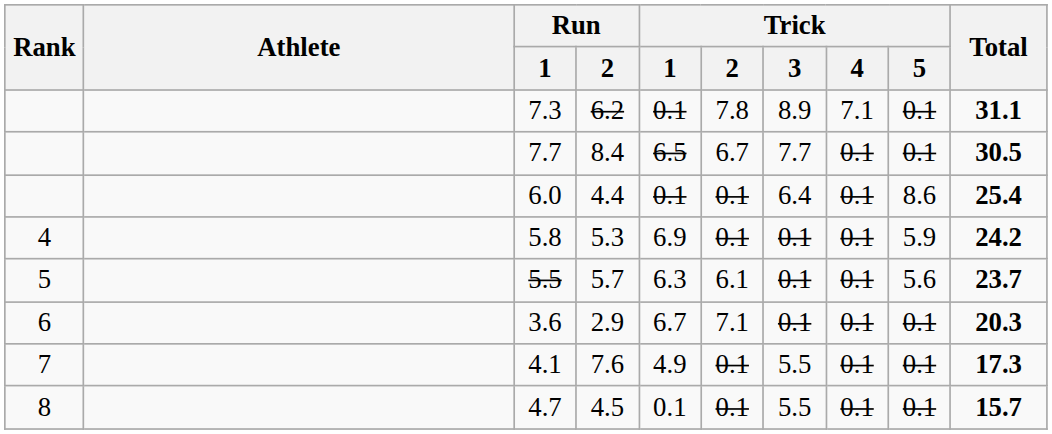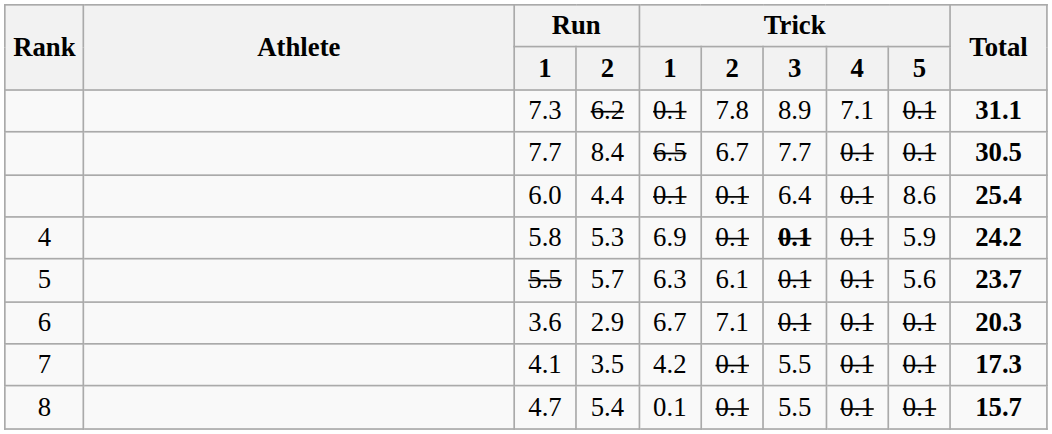 <table class=wikitable style="text-align:center">
 <tr>
 <th rowspan=2 width=40>Rank</th>
 <th rowspan=2 width=250>Athlete</th>
 <th colspan=2>Run</th>
 <th colspan=5>Trick</th>
 <th rowspan=2 width=50>Total</th>
 </tr>
 <tr>
 <th width=30>1</th>
 <th width=30>2</th>
 <th width=30>1</th>
 <th width=30>2</th>
 <th width=30>3</th>
 <th width=30>4</th>
 <th width=30>5</th>
 </tr>
 <tr>
 <td></td>
 <td align=left></td>
 <td>7.3</td>
 <td><s>6.2</s></td>
 <td><s>0.1</s></td>
 <td>7.8</td>
 <td>8.9</td>
 <td>7.1</td>
 <td><s>0.1</s></td>
 <td><strong>31.1</strong></td>
 </tr>
 <tr>
 <td></td>
 <td align=left></td>
 <td>7.7</td>
 <td>8.4</td>
 <td><s>6.5</s></td>
 <td>6.7</td>
 <td>7.7</td>
 <td><s>0.1</s></td>
 <td><s>0.1</s></td>
 <td><strong>30.5</strong></td>
 </tr>
 <tr>
 <td></td>
 <td align=left></td>
 <td>6.0</td>
 <td>4.4</td>
 <td><s>0.1</s></td>
 <td><s>0.1</s></td>
 <td>6.4</td>
 <td><s>0.1</s></td>
 <td>8.6</td>
 <td><strong>25.4</strong></td>
 </tr>
 <tr>
 <td>4</td>
 <td align=left></td>
 <td>5.8</td>
 <td>5.3</td>
 <td>6.9</td>
 <td><s>0.1</s></td>
-<td><s>0.1</s></td>
+<td><strong><s>0.1</s></strong></td>
 <td><s>0.1</s></td>
 <td>5.9</td>
 <td><strong>24.2</strong></td>
 </tr>
 <tr>
 <td>5</td>
 <td align=left></td>
 <td><s>5.5</s></td>
 <td>5.7</td>
 <td>6.3</td>
 <td>6.1</td>
 <td><s>0.1</s></td>
 <td><s>0.1</s></td>
 <td>5.6</td>
 <td><strong>23.7</strong></td>
 </tr>
 <tr>
 <td>6</td>
 <td align=left></td>
 <td>3.6</td>
 <td>2.9</td>
 <td>6.7</td>
 <td>7.1</td>
 <td><s>0.1</s></td>
 <td><s>0.1</s></td>
 <td><s>0.1</s></td>
 <td><strong>20.3</strong></td>
 </tr>
 <tr>
 <td>7</td>
 <td align=left></td>
 <td>4.1</td>
-<td>7.6</td>
-<td>4.9</td>
+<td>3.5</td>
+<td>4.2</td>
 <td><s>0.1</s></td>
 <td>5.5</td>
 <td><s>0.1</s></td>
 <td><s>0.1</s></td>
 <td><strong>17.3</strong></td>
 </tr>
 <tr>
 <td>8</td>
 <td align=left></td>
 <td>4.7</td>
-<td>4.5</td>
+<td>5.4</td>
 <td>0.1</td>
 <td><s>0.1</s></td>
 <td>5.5</td>
 <td><s>0.1</s></td>
 <td><s>0.1</s></td>
 <td><strong>15.7</strong></td>
 </tr>
 </table>
